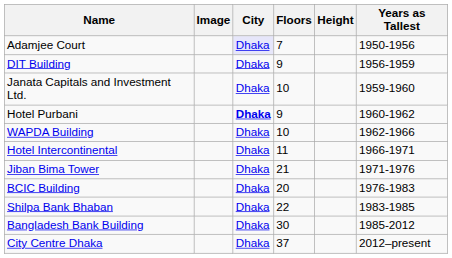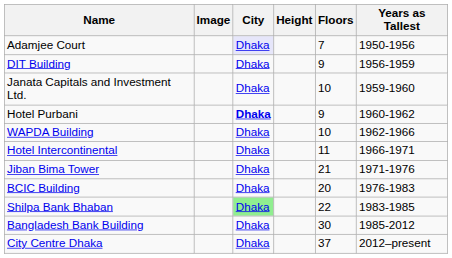 <table class="sortable wikitable">
 <tr>
 <th>Name</th>
 <th>Image</th>
 <th>City</th>
+<th>Height</th>
 <th>Floors</th>
-<th>Height</th>
 <th>Years as Tallest</th>
 </tr>
 <tr>
 <td>Adamjee Court</td>
 <td></td>
 <td style="background: lavender;"><a href='#'>Dhaka</a></td>
+<td></td>
 <td>7</td>
-<td></td>
 <td>1950-1956</td>
 </tr>
 <tr>
 <td><a href='#'>DIT Building</a></td>
 <td></td>
 <td><a href='#'>Dhaka</a></td>
+<td></td>
 <td>9</td>
-<td></td>
 <td>1956-1959</td>
 </tr>
 <tr>
 <td>Janata Capitals and Investment Ltd.</td>
 <td></td>
 <td><a href='#'>Dhaka</a></td>
+<td></td>
 <td>10</td>
-<td></td>
 <td>1959-1960</td>
 </tr>
 <tr>
 <td>Hotel Purbani</td>
 <td></td>
 <td><strong><a href='#'>Dhaka</a></strong></td>
+<td></td>
 <td>9</td>
-<td></td>
 <td>1960-1962</td>
 </tr>
 <tr>
 <td><a href='#'>WAPDA Building</a></td>
 <td></td>
 <td><a href='#'>Dhaka</a></td>
+<td></td>
 <td>10</td>
-<td></td>
 <td>1962-1966</td>
 </tr>
 <tr>
 <td><a href='#'>Hotel Intercontinental</a></td>
 <td></td>
 <td><a href='#'>Dhaka</a></td>
+<td></td>
 <td>11</td>
-<td></td>
 <td>1966-1971</td>
 </tr>
 <tr>
 <td><a href='#'>Jiban Bima Tower</a></td>
 <td></td>
 <td><a href='#'>Dhaka</a></td>
+<td></td>
 <td>21</td>
-<td></td>
 <td>1971-1976</td>
 </tr>
 <tr>
 <td><a href='#'>BCIC Building</a></td>
 <td></td>
 <td><a href='#'>Dhaka</a></td>
+<td></td>
 <td>20</td>
-<td></td>
 <td>1976-1983</td>
 </tr>
 <tr>
 <td><a href='#'>Shilpa Bank Bhaban</a></td>
 <td></td>
-<td><a href='#'>Dhaka</a></td>
+<td style="background: lightgreen;"><a href='#'>Dhaka</a></td>
+<td></td>
 <td>22</td>
-<td></td>
 <td>1983-1985</td>
 </tr>
 <tr>
 <td><a href='#'>Bangladesh Bank Building</a></td>
 <td></td>
 <td><a href='#'>Dhaka</a></td>
+<td></td>
 <td>30</td>
-<td></td>
 <td>1985-2012</td>
 </tr>
 <tr>
 <td><a href='#'>City Centre Dhaka</a></td>
 <td></td>
 <td><a href='#'>Dhaka</a></td>
+<td></td>
 <td>37</td>
-<td></td>
 <td>2012–present</td>
 </tr>
 </table>
